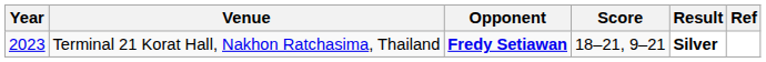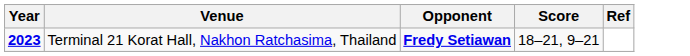 <table class="sortable wikitable" style="font-size: 90%;">
 <tr>
 <th>Year</th>
 <th>Venue</th>
 <th>Opponent</th>
 <th>Score</th>
-<th>Result</th>
 <th>Ref</th>
 </tr>
 <tr>
-<td align="center"><a href='#'>2023</a></td>
+<td align="center"><strong><a href='#'>2023</a></strong></td>
 <td align="left">Terminal 21 Korat Hall, <a href='#'>Nakhon Ratchasima</a>, Thailand</td>
 <td align="left"><strong> <a href='#'>Fredy Setiawan</a></strong></td>
 <td align="left">18–21, 9–21</td>
-<td style="text-align:left; background:white"> <strong>Silver</strong></td>
 <td style="text-align:center; background:white"></td>
 </tr>
 </table>
